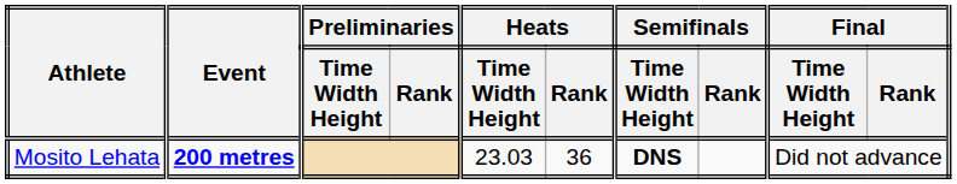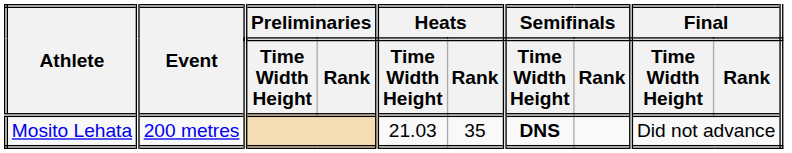 <table class=wikitable style="font-size:90%; border: double;">
 <tr>
 <th rowspan="2" style="border-right:double">Athlete</th>
 <th rowspan="2" style="border-right:double">Event</th>
 <th colspan="2" style="border-right:double; border-bottom:double;">Preliminaries</th>
 <th colspan="2" style="border-right:double; border-bottom:double;">Heats</th>
 <th colspan="2" style="border-right:double; border-bottom:double;">Semifinals</th>
 <th colspan="2" style="border-right:double; border-bottom:double;">Final</th>
 </tr>
 <tr>
 <th>Time<br>Width<br>Height</th>
 <th style="border-right:double">Rank</th>
 <th>Time<br>Width<br>Height</th>
 <th style="border-right:double">Rank</th>
 <th>Time<br>Width<br>Height</th>
 <th style="border-right:double">Rank</th>
 <th>Time<br>Width<br>Height</th>
 <th style="border-right:double">Rank</th>
 </tr>
 <tr style="border-top: double;">
 <td style="border-right:double"><a href='#'>Mosito Lehata</a></td>
-<td style="border-right:double"><strong><a href='#'>200 metres</a></strong></td>
+<td style="border-right:double"><a href='#'>200 metres</a></td>
 <td style="border-right:double" colspan= 2 bgcolor="wheat"></td>
-<td align=center>23.03</td>
-<td align=center style="border-right:double">36</td>
+<td align=center>21.03</td>
+<td align=center style="border-right:double">35</td>
 <td align=center><strong>DNS</strong></td>
 <td align=center style="border-right:double"></td>
 <td colspan="2" align=center>Did not advance</td>
 </tr>
 </table>
